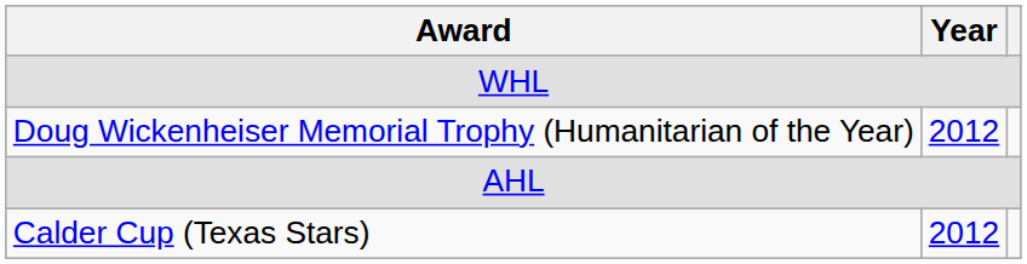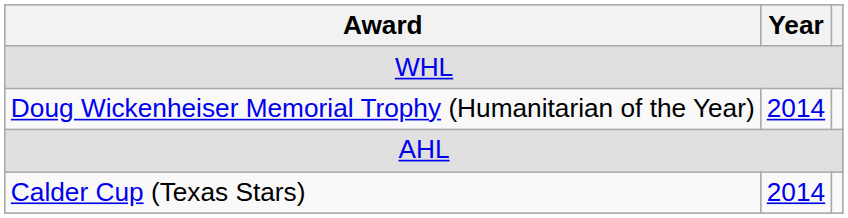 <table class="wikitable">
 <tr>
 <th>Award</th>
 <th>Year</th>
 <th></th>
 </tr>
 <tr ALIGN="center" bgcolor="#e0e0e0">
 <td colspan="3"><a href='#'>WHL</a></td>
 </tr>
 <tr>
 <td><a href='#'>Doug Wickenheiser Memorial Trophy</a> (Humanitarian of the Year)</td>
-<td><a href='#'>2012</a></td>
+<td><a href='#'>2014</a></td>
 <td></td>
 </tr>
 <tr ALIGN="center" bgcolor="#e0e0e0">
 <td colspan="3"><a href='#'>AHL</a></td>
 </tr>
 <tr>
 <td><a href='#'>Calder Cup</a> (Texas Stars)</td>
-<td><a href='#'>2012</a></td>
+<td><a href='#'>2014</a></td>
 <td></td>
 </tr>
 </table>
